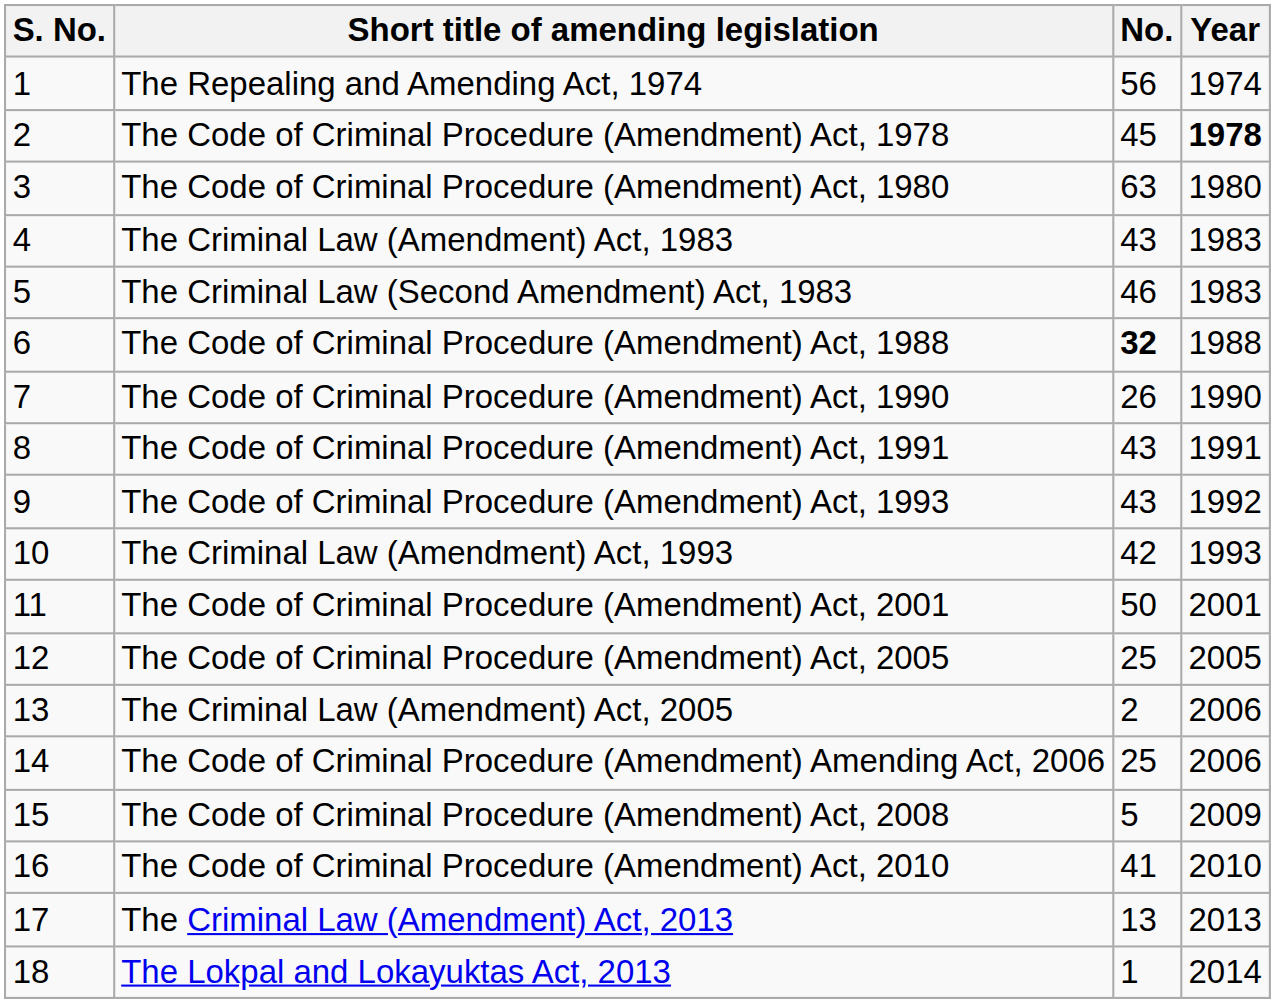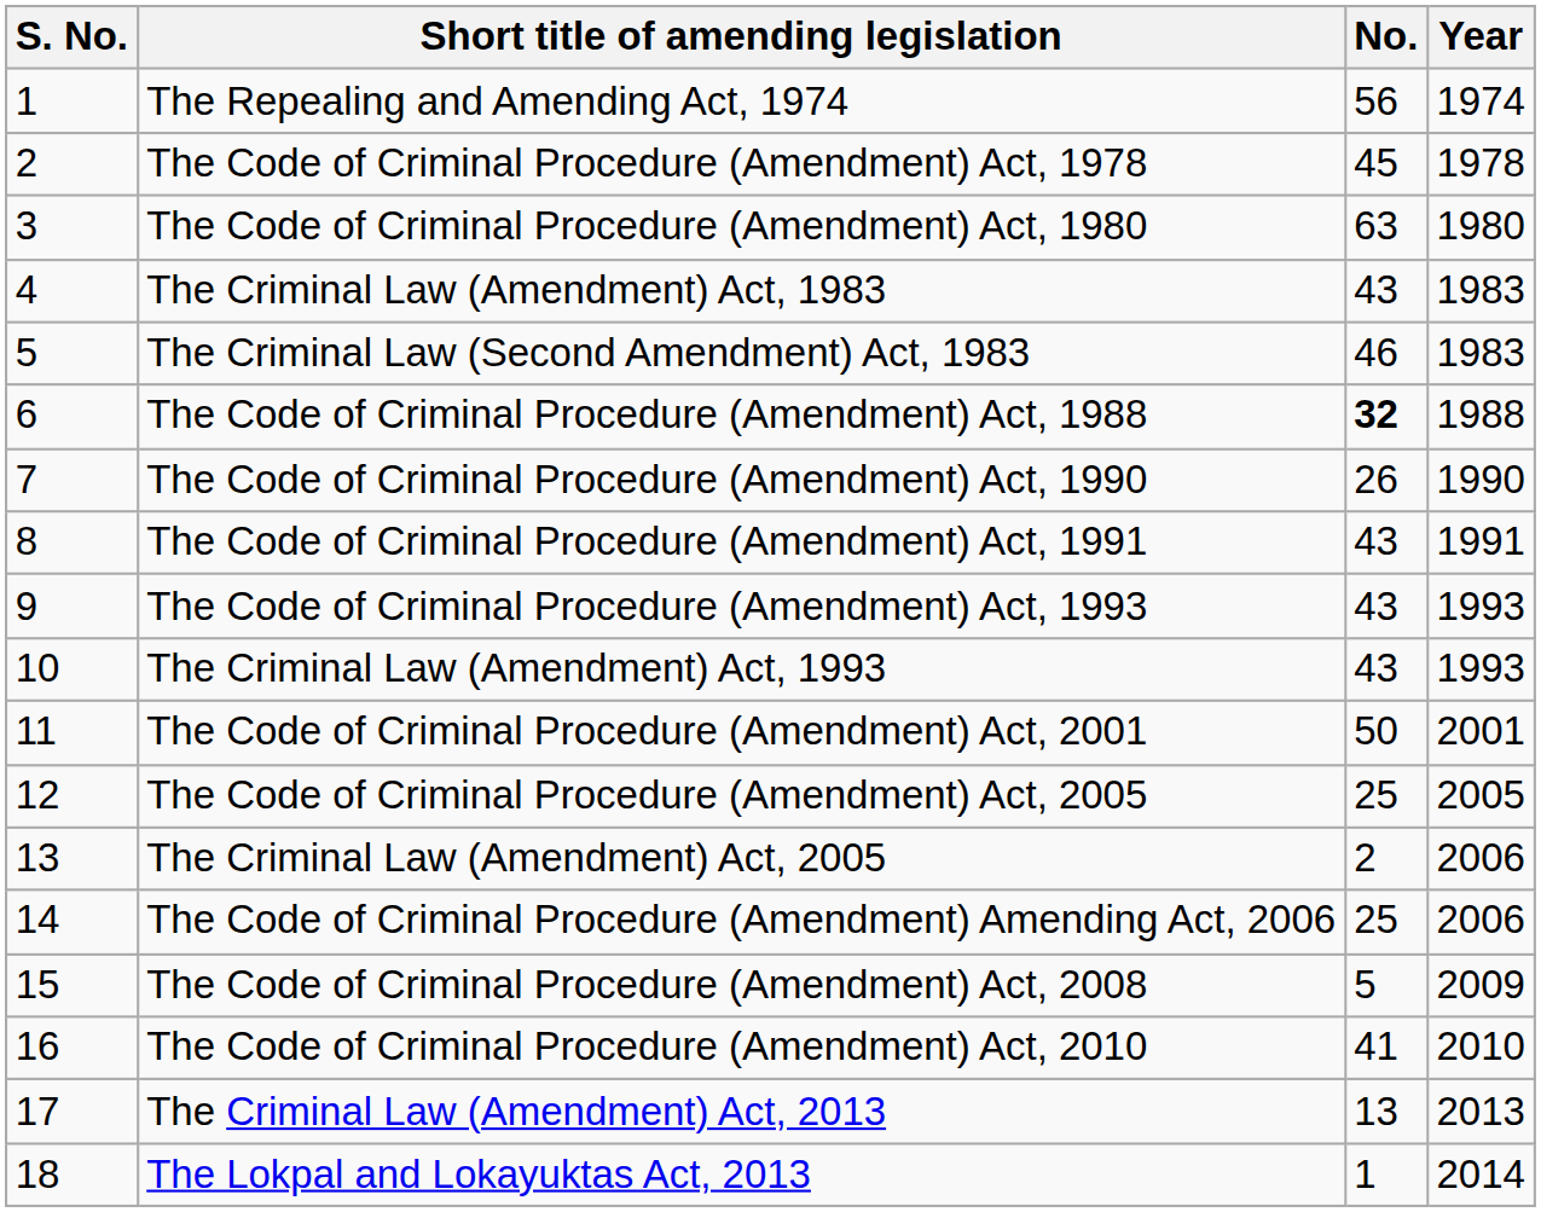 <table class="wikitable">
 <tr>
 <th>S. No.</th>
 <th>Short title of amending legislation</th>
 <th>No.</th>
 <th>Year</th>
 </tr>
 <tr>
 <td>1</td>
 <td>The Repealing and Amending Act, 1974</td>
 <td>56</td>
 <td>1974</td>
 </tr>
 <tr>
 <td>2</td>
 <td>The Code of Criminal Procedure (Amendment) Act, 1978</td>
 <td>45</td>
-<td><strong>1978</strong></td>
+<td>1978</td>
 </tr>
 <tr>
 <td>3</td>
 <td>The Code of Criminal Procedure (Amendment) Act, 1980</td>
 <td>63</td>
 <td>1980</td>
 </tr>
 <tr>
 <td>4</td>
 <td>The Criminal Law (Amendment) Act, 1983</td>
 <td>43</td>
 <td>1983</td>
 </tr>
 <tr>
 <td>5</td>
 <td>The Criminal Law (Second Amendment) Act, 1983</td>
 <td>46</td>
 <td>1983</td>
 </tr>
 <tr>
 <td>6</td>
 <td>The Code of Criminal Procedure (Amendment) Act, 1988</td>
 <td><strong>32</strong></td>
 <td>1988</td>
 </tr>
 <tr>
 <td>7</td>
 <td>The Code of Criminal Procedure (Amendment) Act, 1990</td>
 <td>26</td>
 <td>1990</td>
 </tr>
 <tr>
 <td>8</td>
 <td>The Code of Criminal Procedure (Amendment) Act, 1991</td>
 <td>43</td>
 <td>1991</td>
 </tr>
 <tr>
 <td>9</td>
 <td>The Code of Criminal Procedure (Amendment) Act, 1993</td>
 <td>43</td>
-<td>1992</td>
+<td>1993</td>
 </tr>
 <tr>
 <td>10</td>
 <td>The Criminal Law (Amendment) Act, 1993</td>
-<td>42</td>
+<td>43</td>
 <td>1993</td>
 </tr>
 <tr>
 <td>11</td>
 <td>The Code of Criminal Procedure (Amendment) Act, 2001</td>
 <td>50</td>
 <td>2001</td>
 </tr>
 <tr>
 <td>12</td>
 <td>The Code of Criminal Procedure (Amendment) Act, 2005</td>
 <td>25</td>
 <td>2005</td>
 </tr>
 <tr>
 <td>13</td>
 <td>The Criminal Law (Amendment) Act, 2005</td>
 <td>2</td>
 <td>2006</td>
 </tr>
 <tr>
 <td>14</td>
 <td>The Code of Criminal Procedure (Amendment) Amending Act, 2006</td>
 <td>25</td>
 <td>2006</td>
 </tr>
 <tr>
 <td>15</td>
 <td>The Code of Criminal Procedure (Amendment) Act, 2008</td>
 <td>5</td>
 <td>2009</td>
 </tr>
 <tr>
 <td>16</td>
 <td>The Code of Criminal Procedure (Amendment) Act, 2010</td>
 <td>41</td>
 <td>2010</td>
 </tr>
 <tr>
 <td>17</td>
 <td>The <a href='#'>Criminal Law (Amendment) Act, 2013</a></td>
 <td>13</td>
 <td>2013</td>
 </tr>
 <tr>
 <td>18</td>
 <td><a href='#'>The Lokpal and Lokayuktas Act, 2013</a></td>
 <td>1</td>
 <td>2014</td>
 </tr>
 </table>
